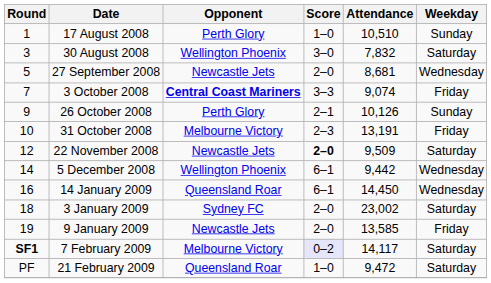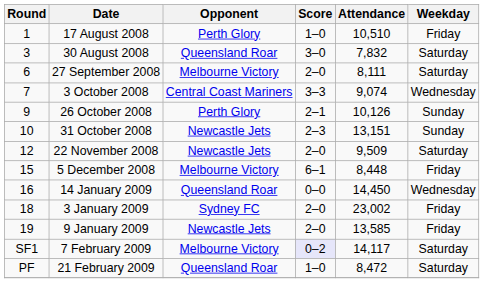 <table class="wikitable sortable" style="text-align:center;">
 <tr>
 <th>Round</th>
 <th>Date</th>
 <th>Opponent</th>
 <th>Score <br> </th>
 <th>Attendance</th>
 <th>Weekday</th>
 </tr>
 <tr>
 <td>1</td>
 <td>17 August 2008</td>
 <td><a href='#'>Perth Glory</a></td>
 <td>1–0</td>
 <td>10,510</td>
-<td>Sunday</td>
+<td>Friday</td>
 </tr>
 <tr>
 <td>3</td>
 <td>30 August 2008</td>
-<td><a href='#'>Wellington Phoenix</a></td>
+<td><a href='#'>Queensland Roar</a></td>
 <td>3–0</td>
 <td>7,832</td>
 <td>Saturday</td>
 </tr>
 <tr>
-<td>5</td>
+<td>6</td>
 <td>27 September 2008</td>
-<td><a href='#'>Newcastle Jets</a></td>
+<td><a href='#'>Melbourne Victory</a></td>
 <td>2–0</td>
-<td>8,681</td>
-<td>Wednesday</td>
+<td>8,111</td>
+<td>Saturday</td>
 </tr>
 <tr>
 <td>7</td>
 <td>3 October 2008</td>
-<td><strong><a href='#'>Central Coast Mariners</a></strong></td>
+<td><a href='#'>Central Coast Mariners</a></td>
 <td>3–3</td>
 <td>9,074</td>
-<td>Friday</td>
+<td>Wednesday</td>
 </tr>
 <tr>
 <td>9</td>
 <td>26 October 2008</td>
 <td><a href='#'>Perth Glory</a></td>
 <td>2–1</td>
 <td>10,126</td>
 <td>Sunday</td>
 </tr>
 <tr>
 <td>10</td>
 <td>31 October 2008</td>
-<td><a href='#'>Melbourne Victory</a></td>
+<td><a href='#'>Newcastle Jets</a></td>
 <td>2–3</td>
-<td>13,191</td>
-<td>Friday</td>
+<td>13,151</td>
+<td>Sunday</td>
 </tr>
 <tr>
 <td>12</td>
 <td>22 November 2008</td>
 <td><a href='#'>Newcastle Jets</a></td>
-<td><strong>2–0</strong></td>
+<td>2–0</td>
 <td>9,509</td>
 <td>Saturday</td>
 </tr>
 <tr>
-<td>14</td>
+<td>15</td>
 <td>5 December 2008</td>
-<td><a href='#'>Wellington Phoenix</a></td>
+<td><a href='#'>Melbourne Victory</a></td>
 <td>6–1</td>
-<td>9,442</td>
-<td>Wednesday</td>
+<td>8,448</td>
+<td>Friday</td>
 </tr>
 <tr>
 <td>16</td>
 <td>14 January 2009</td>
 <td><a href='#'>Queensland Roar</a></td>
-<td>6–1</td>
+<td>0–0</td>
 <td>14,450</td>
 <td>Wednesday</td>
 </tr>
 <tr>
 <td>18</td>
 <td>3 January 2009</td>
 <td><a href='#'>Sydney FC</a></td>
 <td>2–0</td>
 <td>23,002</td>
-<td>Saturday</td>
+<td>Friday</td>
 </tr>
 <tr>
 <td>19</td>
 <td>9 January 2009</td>
 <td><a href='#'>Newcastle Jets</a></td>
 <td>2–0</td>
 <td>13,585</td>
 <td>Friday</td>
 </tr>
 <tr>
-<td><strong>SF1</strong></td>
+<td>SF1</td>
 <td>7 February 2009</td>
 <td><a href='#'>Melbourne Victory</a></td>
 <td style="background: lavender;">0–2</td>
 <td>14,117</td>
 <td>Saturday</td>
 </tr>
 <tr>
 <td>PF</td>
 <td>21 February 2009</td>
 <td><a href='#'>Queensland Roar</a></td>
 <td>1–0</td>
-<td>9,472</td>
+<td>8,472</td>
 <td>Saturday</td>
 </tr>
 <tr>
 </tr>
 </table>
